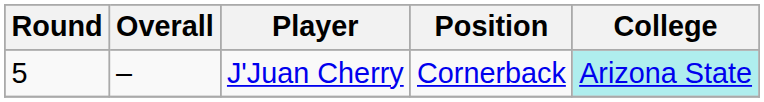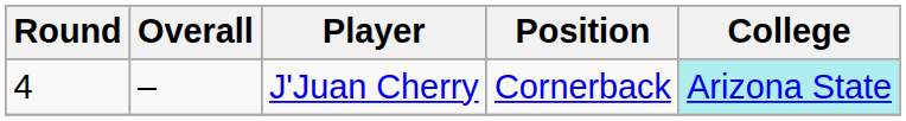 <table class="wikitable" align="center">
 <tr>
 <th>Round</th>
 <th>Overall</th>
 <th>Player</th>
 <th>Position</th>
 <th>College</th>
 </tr>
 <tr>
-<td>5</td>
+<td>4</td>
 <td>–</td>
 <td><a href='#'>J'Juan Cherry</a></td>
 <td><a href='#'>Cornerback</a></td>
 <td style="background: paleturquoise;"><a href='#'>Arizona State</a></td>
 </tr>
 <tr>
 </tr>
 </table>
